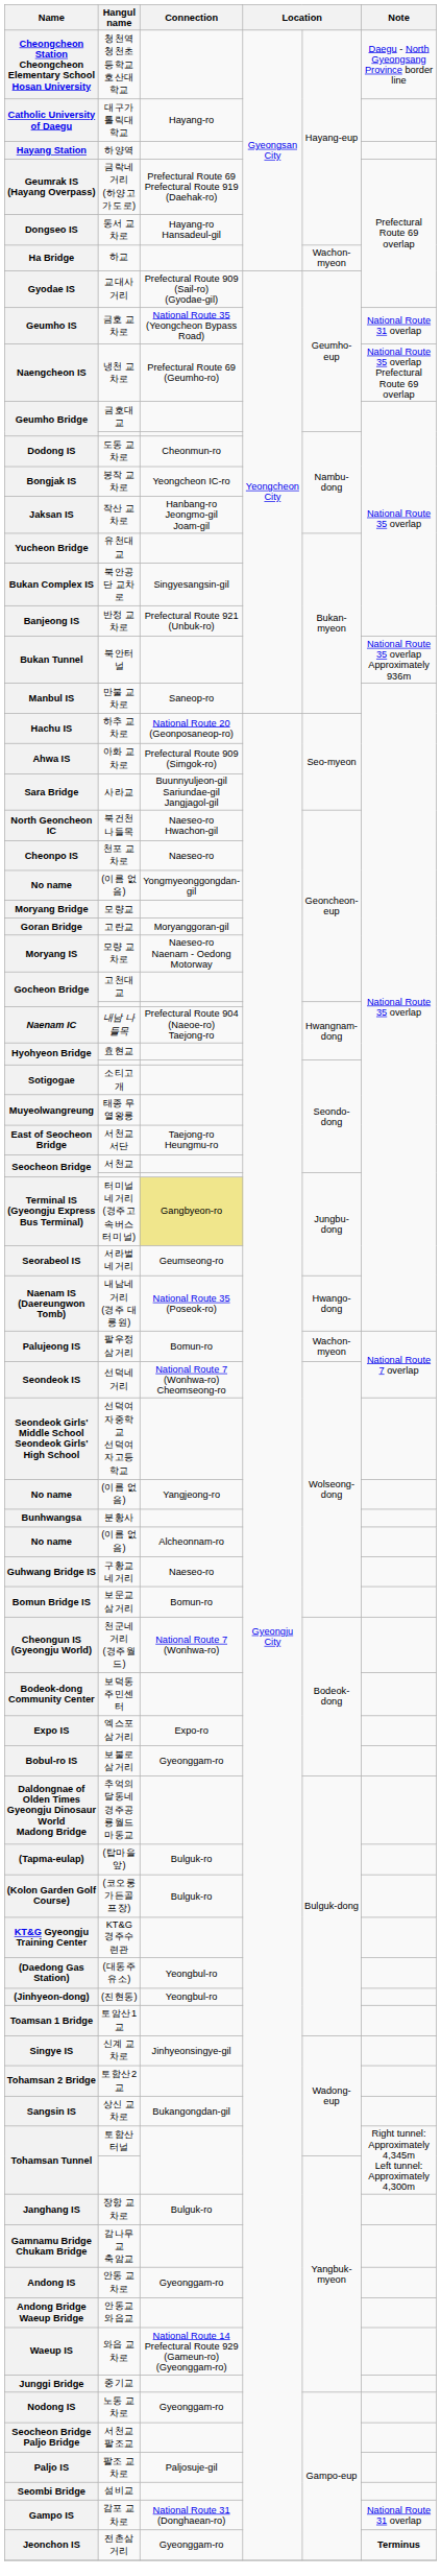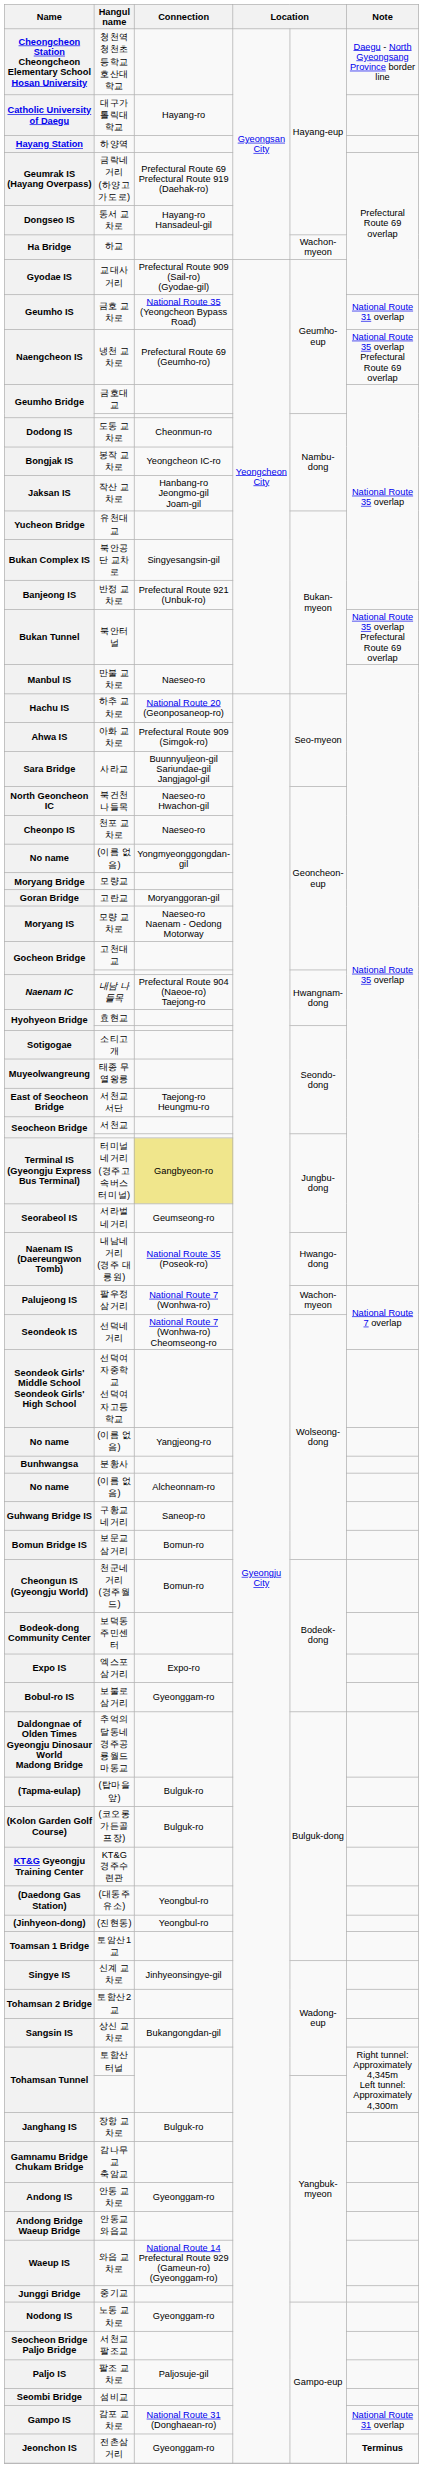 <table class="wikitable" style="font-size: 85%; text-align: center;">
 <tr>
 <th>Name </th>
 <th>Hangul name</th>
 <th>Connection</th>
 <th colspan="2">Location</th>
 <th>Note</th>
 </tr>
 <tr>
 <th><a href='#'>Cheongcheon Station</a><br>Cheongcheon Elementary School<br><a href='#'>Hosan University</a></th>
 <td>청천역<br>청천초등학교<br>호산대학교</td>
 <td></td>
 <td rowspan=6><a href='#'>Gyeongsan City</a></td>
 <td rowspan=5>Hayang-eup</td>
 <td><a href='#'>Daegu</a> - <a href='#'>North Gyeongsang Province</a> border line</td>
 </tr>
 <tr>
 <th><a href='#'>Catholic University of Daegu</a></th>
 <td>대구가톨릭대학교</td>
 <td>Hayang-ro</td>
 <td></td>
 </tr>
 <tr>
 <th><a href='#'>Hayang Station</a></th>
 <td>하양역</td>
 <td></td>
 <td></td>
 </tr>
 <tr>
 <th>Geumrak IS<br>(Hayang Overpass)</th>
 <td>금락네거리<br>(하양고가도로)</td>
 <td>Prefectural Route 69<br>Prefectural Route 919<br>(Daehak-ro)</td>
 <td rowspan=4>Prefectural Route 69 overlap</td>
 </tr>
 <tr>
 <th>Dongseo IS</th>
 <td>동서 교차로</td>
 <td>Hayang-ro<br>Hansadeul-gil</td>
 </tr>
 <tr>
 <th>Ha Bridge</th>
 <td>하교</td>
 <td></td>
 <td>Wachon-myeon</td>
 </tr>
 <tr>
 <th>Gyodae IS</th>
 <td>교대사거리</td>
 <td>Prefectural Route 909<br>(Sail-ro)<br>(Gyodae-gil)</td>
 <td rowspan=13><a href='#'>Yeongcheon City</a></td>
 <td rowspan=4>Geumho-eup</td>
 </tr>
 <tr>
 <th>Geumho IS</th>
 <td>금호 교차로</td>
 <td><a href='#'>National Route 35</a><br>(Yeongcheon Bypass Road)</td>
 <td><a href='#'>National Route 31</a> overlap</td>
 </tr>
 <tr>
 <th>Naengcheon IS</th>
 <td>냉천 교차로</td>
 <td>Prefectural Route 69<br>(Geumho-ro)</td>
 <td><a href='#'>National Route 35</a> overlap<br>Prefectural Route 69 overlap</td>
 </tr>
 <tr>
 <th rowspan=2>Geumho Bridge</th>
 <td>금호대교</td>
 <td></td>
 <td rowspan=8><a href='#'>National Route 35</a> overlap</td>
 </tr>
 <tr>
 <td></td>
 <td></td>
 <td rowspan=4>Nambu-dong</td>
 </tr>
 <tr>
 <th>Dodong IS</th>
 <td>도동 교차로</td>
 <td>Cheonmun-ro</td>
 </tr>
 <tr>
 <th>Bongjak IS</th>
 <td>봉작 교차로</td>
 <td>Yeongcheon IC-ro</td>
 </tr>
 <tr>
 <th>Jaksan IS</th>
 <td>작산 교차로</td>
 <td>Hanbang-ro<br>Jeongmo-gil<br>Joam-gil</td>
 </tr>
 <tr>
 <th>Yucheon Bridge</th>
 <td>유천대교</td>
 <td></td>
 <td rowspan=5>Bukan-myeon</td>
 </tr>
 <tr>
 <th>Bukan Complex IS</th>
 <td>북안공단 교차로</td>
 <td>Singyesangsin-gil</td>
 </tr>
 <tr>
 <th>Banjeong IS</th>
 <td>반정 교차로</td>
 <td>Prefectural Route 921<br>(Unbuk-ro)</td>
 </tr>
 <tr>
 <th>Bukan Tunnel</th>
 <td>북안터널</td>
 <td></td>
-<td><a href='#'>National Route 35</a> overlap<br>Approximately 936m</td>
+<td><a href='#'>National Route 35</a> overlap<br>Prefectural Route 69 overlap</td>
 </tr>
 <tr>
 <th>Manbul IS</th>
 <td>만불 교차로</td>
-<td>Saneop-ro</td>
+<td>Naeseo-ro</td>
 <td rowspan=23><a href='#'>National Route 35</a> overlap</td>
 </tr>
 <tr>
 <th>Hachu IS</th>
 <td>하추 교차로</td>
 <td><a href='#'>National Route 20</a><br>(Geonposaneop-ro)</td>
 <td rowspan=58><a href='#'>Gyeongju City</a></td>
 <td rowspan=3>Seo-myeon</td>
 </tr>
 <tr>
 <th>Ahwa IS</th>
 <td>아화 교차로</td>
 <td>Prefectural Route 909<br>(Simgok-ro)</td>
 </tr>
 <tr>
 <th>Sara Bridge</th>
 <td>사라교</td>
 <td>Buunnyuljeon-gil<br>Sariundae-gil<br>Jangjagol-gil</td>
 </tr>
 <tr>
 <th>North Geoncheon IC</th>
 <td>북건천 나들목</td>
 <td>Naeseo-ro<br>Hwachon-gil</td>
 <td rowspan=7>Geoncheon-eup</td>
 </tr>
 <tr>
 <th>Cheonpo IS</th>
 <td>천포 교차로</td>
 <td>Naeseo-ro</td>
 </tr>
 <tr>
 <th>No name</th>
 <td>(이름 없음)</td>
 <td>Yongmyeonggongdan-gil</td>
 </tr>
 <tr>
 <th>Moryang Bridge</th>
 <td>모량교</td>
 <td></td>
 </tr>
 <tr>
 <th>Goran Bridge</th>
 <td>고란교</td>
 <td>Moryanggoran-gil</td>
 </tr>
 <tr>
 <th>Moryang IS</th>
 <td>모량 교차로</td>
 <td>Naeseo-ro<br>Naenam - Oedong Motorway</td>
 </tr>
 <tr>
 <th rowspan=2>Gocheon Bridge</th>
 <td>고천대교</td>
 <td></td>
 </tr>
 <tr>
 <td></td>
 <td></td>
 <td rowspan=3>Hwangnam-dong</td>
 </tr>
 <tr>
 <th><em>Naenam IC</em></th>
 <td><em>내남 나들목</em></td>
 <td>Prefectural Route 904<br>(Naeoe-ro)<br>Taejong-ro</td>
 </tr>
 <tr>
 <th rowspan=2>Hyohyeon Bridge</th>
 <td>효현교</td>
 <td></td>
 </tr>
 <tr>
 <td></td>
 <td></td>
 <td rowspan=5>Seondo-dong</td>
 </tr>
 <tr>
 <th>Sotigogae</th>
 <td>소티고개</td>
 <td></td>
 </tr>
 <tr>
 <th>Muyeolwangreung</th>
 <td>태종 무열왕릉</td>
 <td></td>
 </tr>
 <tr>
 <th>East of Seocheon Bridge</th>
 <td>서천교 서단</td>
 <td>Taejong-ro<br>Heungmu-ro</td>
 </tr>
 <tr>
 <th rowspan=2>Seocheon Bridge</th>
 <td>서천교</td>
 <td></td>
 </tr>
 <tr>
 <td></td>
 <td></td>
 <td rowspan=3>Jungbu-dong</td>
 </tr>
 <tr>
 <th>Terminal IS<br>(Gyeongju Express Bus Terminal)</th>
 <td>터미널네거리<br>(경주고속버스터미널)</td>
 <td style="background: khaki;">Gangbyeon-ro</td>
 </tr>
 <tr>
 <th>Seorabeol IS</th>
 <td>서라벌네거리</td>
 <td>Geumseong-ro</td>
 </tr>
 <tr>
 <th>Naenam IS<br>(Daereungwon Tomb)</th>
 <td>내남네거리<br>(경주 대릉원)</td>
 <td><a href='#'>National Route 35</a><br>(Poseok-ro)</td>
 <td>Hwango-dong</td>
 </tr>
 <tr>
 <th>Palujeong IS</th>
 <td>팔우정삼거리</td>
-<td>Bomun-ro</td>
+<td><a href='#'>National Route 7</a><br>(Wonhwa-ro)</td>
 <td>Wachon-myeon</td>
 <td rowspan=2><a href='#'>National Route 7</a> overlap</td>
 </tr>
 <tr>
 <th>Seondeok IS</th>
 <td>선덕네거리</td>
 <td><a href='#'>National Route 7</a><br>(Wonhwa-ro)<br>Cheomseong-ro</td>
 <td rowspan=7>Wolseong-dong</td>
 </tr>
 <tr>
 <th>Seondeok Girls' Middle School<br>Seondeok Girls' High School</th>
 <td>선덕여자중학교<br>선덕여자고등학교</td>
 <td></td>
 <td></td>
 </tr>
 <tr>
 <th>No name</th>
 <td>(이름 없음)</td>
 <td>Yangjeong-ro</td>
 <td></td>
 </tr>
 <tr>
 <th>Bunhwangsa</th>
 <td>분황사</td>
 <td></td>
 <td></td>
 </tr>
 <tr>
 <th>No name</th>
 <td>(이름 없음)</td>
 <td>Alcheonnam-ro</td>
 <td></td>
 </tr>
 <tr>
 <th>Guhwang Bridge IS</th>
 <td>구황교네거리</td>
-<td>Naeseo-ro</td>
+<td>Saneop-ro</td>
 <td></td>
 </tr>
 <tr>
 <th>Bomun Bridge IS</th>
 <td>보문교삼거리</td>
 <td>Bomun-ro</td>
 <td></td>
 </tr>
 <tr>
 <th>Cheongun IS<br>(Gyeongju World)</th>
 <td>천군네거리<br>(경주월드)</td>
-<td><a href='#'>National Route 7</a><br>(Wonhwa-ro)</td>
+<td>Bomun-ro</td>
 <td rowspan=4>Bodeok-dong</td>
 <td></td>
 </tr>
 <tr>
 <th>Bodeok-dong Community Center</th>
 <td>보덕동주민센터</td>
 <td></td>
 <td></td>
 </tr>
 <tr>
 <th>Expo IS</th>
 <td>엑스포삼거리</td>
 <td>Expo-ro</td>
 <td></td>
 </tr>
 <tr>
 <th>Bobul-ro IS</th>
 <td>보불로삼거리</td>
 <td>Gyeonggam-ro</td>
 <td></td>
 </tr>
 <tr>
 <th>Daldongnae of Olden Times<br>Gyeongju Dinosaur World<br>Madong Bridge</th>
 <td>추억의달동네<br>경주공룡월드<br>마동교</td>
 <td></td>
 <td rowspan=7>Bulguk-dong</td>
 <td></td>
 </tr>
 <tr>
 <th>(Tapma-eulap)</th>
 <td>(탑마을앞)</td>
 <td>Bulguk-ro</td>
 <td></td>
 </tr>
 <tr>
 <th>(Kolon Garden Golf Course)</th>
 <td>(코오롱가든골프장)</td>
 <td>Bulguk-ro</td>
 <td></td>
 </tr>
 <tr>
 <th><a href='#'>KT&G</a> Gyeongju Training Center</th>
 <td>KT&G 경주수련관</td>
 <td></td>
 <td></td>
 </tr>
 <tr>
 <th>(Daedong Gas Station)</th>
 <td>(대동주유소)</td>
 <td>Yeongbul-ro</td>
 <td></td>
 </tr>
 <tr>
 <th>(Jinhyeon-dong)</th>
 <td>(진현동)</td>
 <td>Yeongbul-ro</td>
 <td></td>
 </tr>
 <tr>
 <th>Toamsan 1 Bridge</th>
 <td>토암산1교</td>
 <td></td>
 <td></td>
 </tr>
 <tr>
 <th>Singye IS</th>
 <td>신계 교차로</td>
 <td>Jinhyeonsingye-gil</td>
 <td rowspan=4>Wadong-eup</td>
 <td></td>
 </tr>
 <tr>
 <th>Tohamsan 2 Bridge</th>
 <td>토함산2교</td>
 <td></td>
 <td></td>
 </tr>
 <tr>
 <th>Sangsin IS</th>
 <td>상신 교차로</td>
 <td>Bukangongdan-gil</td>
 <td></td>
 </tr>
 <tr>
 <th rowspan=2>Tohamsan Tunnel</th>
 <td>토함산터널</td>
 <td rowspan=2></td>
 <td rowspan=2>Right tunnel: Approximately 4,345m<br>Left tunnel: Approximately 4,300m</td>
 </tr>
 <tr>
 <td></td>
 <td rowspan=7>Yangbuk-myeon</td>
 </tr>
 <tr>
 <th>Janghang IS</th>
 <td>장항 교차로</td>
 <td>Bulguk-ro</td>
 <td></td>
 </tr>
 <tr>
 <th>Gamnamu Bridge<br>Chukam Bridge</th>
 <td>감나무교<br>축암교</td>
 <td></td>
 <td></td>
 </tr>
 <tr>
 <th>Andong IS</th>
 <td>안동 교차로</td>
 <td>Gyeonggam-ro</td>
 <td></td>
 </tr>
 <tr>
 <th>Andong Bridge<br>Waeup Bridge</th>
 <td>안동교<br>와읍교</td>
 <td></td>
 <td></td>
 </tr>
 <tr>
 <th>Waeup IS</th>
 <td>와읍 교차로</td>
 <td><a href='#'>National Route 14</a><br>Prefectural Route 929<br>(Gameun-ro)<br>(Gyeonggam-ro)</td>
 <td></td>
 </tr>
 <tr>
 <th>Junggi Bridge</th>
 <td>중기교</td>
 <td></td>
 <td></td>
 </tr>
 <tr>
 <th>Nodong IS</th>
 <td>노동 교차로</td>
 <td>Gyeonggam-ro</td>
 <td rowspan=6>Gampo-eup</td>
 <td></td>
 </tr>
 <tr>
 <th>Seocheon Bridge<br>Paljo Bridge</th>
 <td>서천교<br>팔조교</td>
 <td></td>
 <td></td>
 </tr>
 <tr>
 <th>Paljo IS</th>
 <td>팔조 교차로</td>
 <td>Paljosuje-gil</td>
 <td></td>
 </tr>
 <tr>
 <th>Seombi Bridge</th>
 <td>섬비교</td>
 <td></td>
 <td></td>
 </tr>
 <tr>
 <th>Gampo IS</th>
 <td>감포 교차로</td>
 <td><a href='#'>National Route 31</a><br>(Donghaean-ro)</td>
 <td><a href='#'>National Route 31</a> overlap</td>
 </tr>
 <tr>
 <th>Jeonchon IS</th>
 <td>전촌삼거리</td>
 <td>Gyeonggam-ro</td>
 <td><strong>Terminus</strong></td>
 </tr>
 <tr>
 </tr>
 </table>
